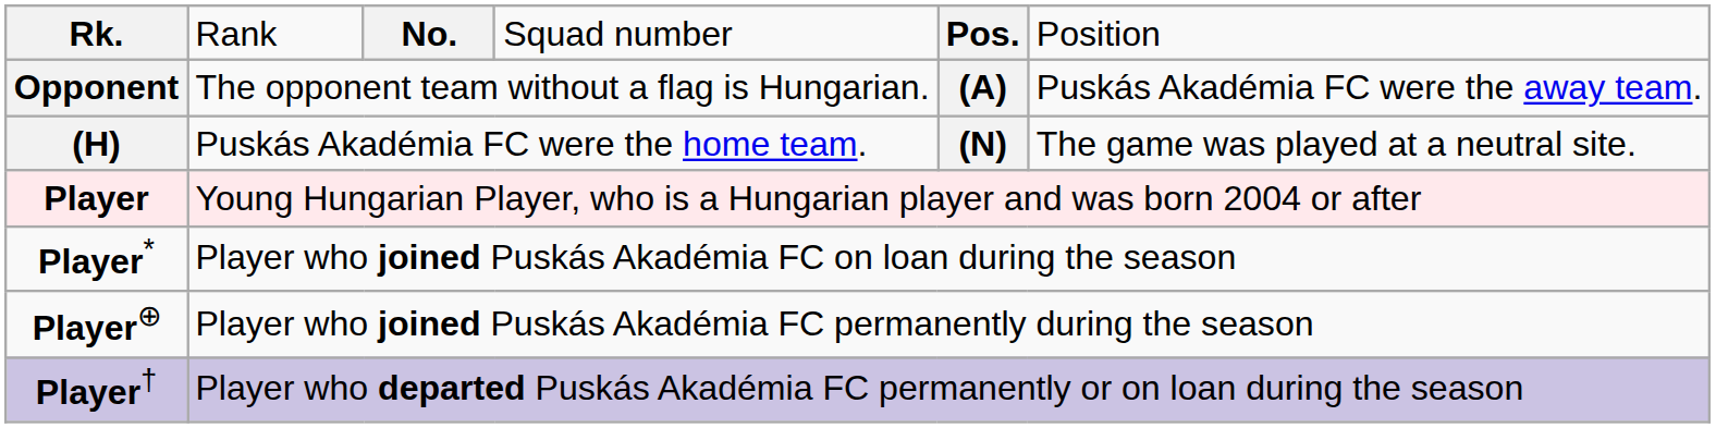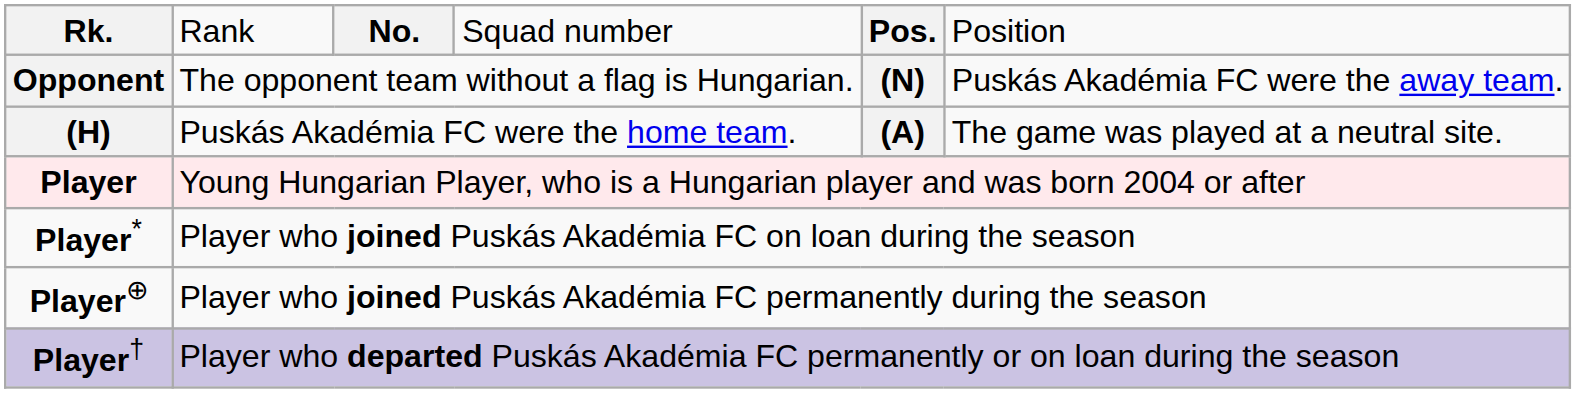 <table class="wikitable" style="font-size:85%;">
 <tr>
 <th>Rk.</th>
 <td>Rank</td>
 <th>No.</th>
 <td>Squad number</td>
 <th>Pos.</th>
 <td>Position</td>
 </tr>
 <tr>
 <th>Opponent</th>
 <td colspan="3">The opponent team without a flag is Hungarian.</td>
-<th>(A)</th>
+<th>(N)</th>
 <td>Puskás Akadémia FC were the <a href='#'>away team</a>.</td>
 </tr>
 <tr>
 <th>(H)</th>
 <td colspan="3">Puskás Akadémia FC were the <a href='#'>home team</a>.</td>
-<th>(N)</th>
+<th>(A)</th>
 <td>The game was played at a neutral site.</td>
 </tr>
 <tr bgcolor="#ffe9ec">
 <td align="center"><strong>Player</strong></td>
 <td colspan="5">Young Hungarian Player, who is a Hungarian player and was born 2004 or after</td>
 </tr>
 <tr>
 <td align="center"><strong>Player</strong><sup>*</sup></td>
 <td colspan="5">Player who <strong>joined</strong> Puskás Akadémia FC on loan during the season</td>
 </tr>
 <tr>
 <td align="center"><strong>Player</strong><sup>⊕</sup></td>
 <td colspan="5">Player who <strong>joined</strong> Puskás Akadémia FC permanently during the season</td>
 </tr>
 <tr bgcolor=#CBC3E3>
 <td align="center"><strong>Player</strong><sup>†</sup></td>
 <td colspan="5">Player who <strong>departed</strong> Puskás Akadémia FC permanently or on loan during the season</td>
 </tr>
 </table>
